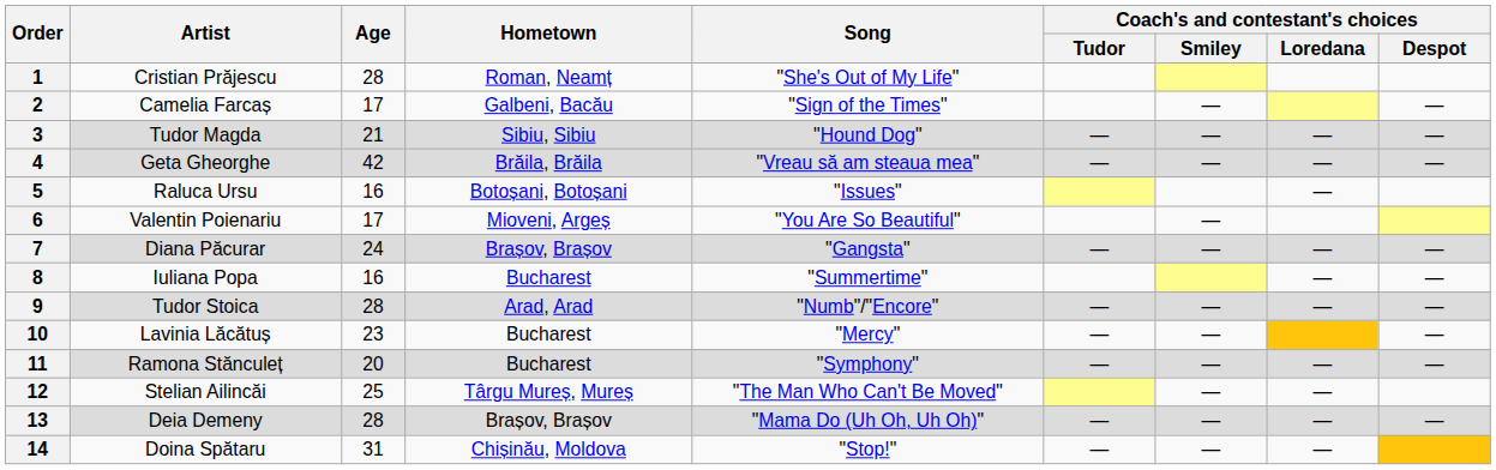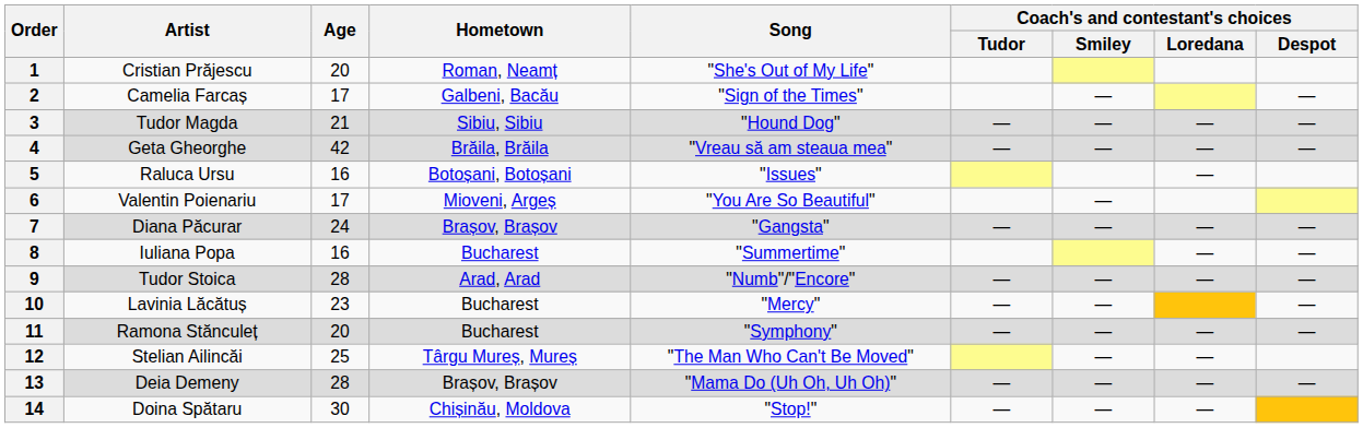 <table class="wikitable" style="text-align:center; line-height:17px; width:100%;">
 <tr>
 <th scope="col" rowspan="2" style="width:04%;">Order</th>
 <th scope="col" rowspan="2" style="width:17%;">Artist</th>
 <th scope="col" rowspan="2" style="width:04%;">Age</th>
 <th scope="col" rowspan="2" style="width:18%;">Hometown</th>
 <th scope="col" rowspan="2" style="width:22%;">Song</th>
 <th scope="col" colspan="4" style="width:24%;">Coach's and contestant's choices</th>
 </tr>
 <tr>
 <th style="width:07%;">Tudor</th>
 <th style="width:07%;">Smiley</th>
 <th style="width:07%;">Loredana</th>
 <th style="width:07%;">Despot</th>
 </tr>
 <tr>
 <th>1</th>
 <td>Cristian Prăjescu</td>
-<td>28</td>
+<td>20</td>
 <td><a href='#'>Roman</a>, <a href='#'>Neamț</a></td>
 <td>"<a href='#'>She's Out of My Life</a>"</td>
 <td></td>
 <td bgcolor="#fdfc8f"></td>
 <td></td>
 <td></td>
 </tr>
 <tr>
 <th>2</th>
 <td>Camelia Farcaș</td>
 <td>17</td>
 <td><a href='#'>Galbeni</a>, <a href='#'>Bacău</a></td>
 <td>"<a href='#'>Sign of the Times</a>"</td>
 <td></td>
 <td>—</td>
 <td bgcolor="#fdfc8f"></td>
 <td>—</td>
 </tr>
 <tr bgcolor="#dcdcdc">
 <th>3</th>
 <td>Tudor Magda</td>
 <td>21</td>
 <td><a href='#'>Sibiu</a>, <a href='#'>Sibiu</a></td>
 <td>"<a href='#'>Hound Dog</a>"</td>
 <td>—</td>
 <td>—</td>
 <td>—</td>
 <td>—</td>
 </tr>
 <tr bgcolor="#dcdcdc">
 <th>4</th>
 <td>Geta Gheorghe</td>
 <td>42</td>
 <td><a href='#'>Brăila</a>, <a href='#'>Brăila</a></td>
 <td>"<a href='#'>Vreau să am steaua mea</a>"</td>
 <td>—</td>
 <td>—</td>
 <td>—</td>
 <td>—</td>
 </tr>
 <tr>
 <th>5</th>
 <td>Raluca Ursu</td>
 <td>16</td>
 <td><a href='#'>Botoșani</a>, <a href='#'>Botoșani</a></td>
 <td>"<a href='#'>Issues</a>"</td>
 <td bgcolor="#fdfc8f"></td>
 <td></td>
 <td>—</td>
 <td></td>
 </tr>
 <tr>
 <th>6</th>
 <td>Valentin Poienariu</td>
 <td>17</td>
 <td><a href='#'>Mioveni</a>, <a href='#'>Argeș</a></td>
 <td>"<a href='#'>You Are So Beautiful</a>"</td>
 <td></td>
 <td>—</td>
 <td></td>
 <td bgcolor="#fdfc8f"></td>
 </tr>
 <tr bgcolor="#dcdcdc">
 <th>7</th>
 <td>Diana Păcurar</td>
 <td>24</td>
 <td><a href='#'>Brașov</a>, <a href='#'>Brașov</a></td>
 <td>"<a href='#'>Gangsta</a>"</td>
 <td>—</td>
 <td>—</td>
 <td>—</td>
 <td>—</td>
 </tr>
 <tr>
 <th>8</th>
 <td>Iuliana Popa</td>
 <td>16</td>
 <td><a href='#'>Bucharest</a></td>
 <td>"<a href='#'>Summertime</a>"</td>
 <td></td>
 <td bgcolor="#fdfc8f"></td>
 <td>—</td>
 <td>—</td>
 </tr>
 <tr bgcolor="#dcdcdc">
 <th>9</th>
 <td>Tudor Stoica</td>
 <td>28</td>
 <td><a href='#'>Arad</a>, <a href='#'>Arad</a></td>
 <td>"<a href='#'>Numb</a>"/"<a href='#'>Encore</a>"</td>
 <td>—</td>
 <td>—</td>
 <td>—</td>
 <td>—</td>
 </tr>
 <tr>
 <th>10</th>
 <td>Lavinia Lăcătuș</td>
 <td>23</td>
 <td>Bucharest</td>
 <td>"<a href='#'>Mercy</a>"</td>
 <td>—</td>
 <td>—</td>
 <td bgcolor="#ffc40c"></td>
 <td>—</td>
 </tr>
 <tr bgcolor="#dcdcdc">
 <th>11</th>
 <td>Ramona Stănculeț</td>
 <td>20</td>
 <td>Bucharest</td>
 <td>"<a href='#'>Symphony</a>"</td>
 <td>—</td>
 <td>—</td>
 <td>—</td>
 <td>—</td>
 </tr>
 <tr>
 <th>12</th>
 <td>Stelian Ailincăi</td>
 <td>25</td>
 <td><a href='#'>Târgu Mureș</a>, <a href='#'>Mureș</a></td>
 <td>"<a href='#'>The Man Who Can't Be Moved</a>"</td>
 <td bgcolor="#fdfc8f"></td>
 <td>—</td>
 <td>—</td>
 <td></td>
 </tr>
 <tr bgcolor="#dcdcdc">
 <th>13</th>
 <td>Deia Demeny</td>
 <td>28</td>
 <td>Brașov, Brașov</td>
 <td>"<a href='#'>Mama Do (Uh Oh, Uh Oh)</a>"</td>
 <td>—</td>
 <td>—</td>
 <td>—</td>
 <td>—</td>
 </tr>
 <tr>
 <th>14</th>
 <td>Doina Spătaru</td>
-<td>31</td>
+<td>30</td>
 <td><a href='#'>Chișinău</a>, <a href='#'>Moldova</a></td>
 <td>"<a href='#'>Stop!</a>"</td>
 <td>—</td>
 <td>—</td>
 <td>—</td>
 <td bgcolor="#ffc40c"></td>
 </tr>
 </table>
